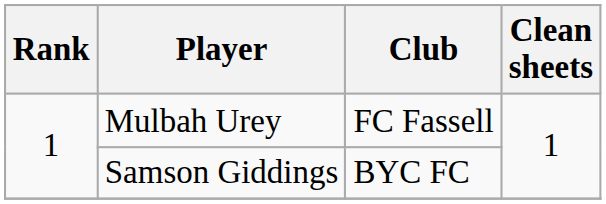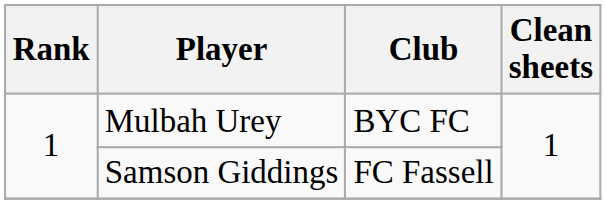 <table class="wikitable" style="text-align:center">
 <tr>
 <th>Rank</th>
 <th>Player</th>
 <th>Club</th>
 <th>Clean<br>sheets</th>
 </tr>
 <tr>
 <td rowspan="2">1</td>
 <td align="left"> Mulbah Urey</td>
-<td align="left">FC Fassell</td>
+<td align="left">BYC FC</td>
 <td rowspan="2">1</td>
 </tr>
 <tr>
 <td align="left"> Samson Giddings</td>
-<td align="left">BYC FC</td>
+<td align="left">FC Fassell</td>
 </tr>
 <tr>
 </tr>
 </table>
